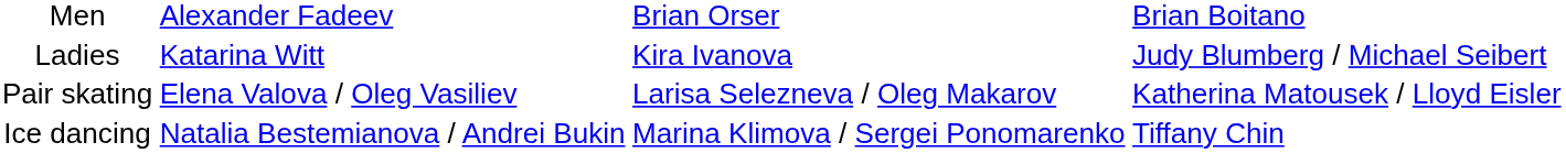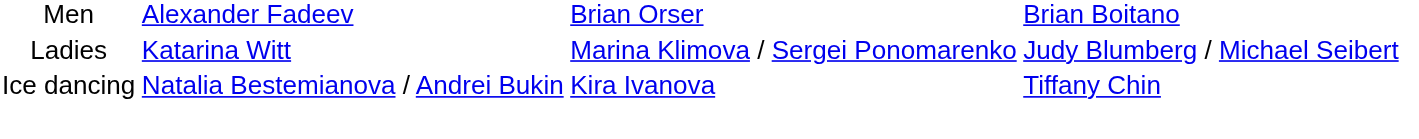 <table>
 <tr>
 <td align=center>Men</td>
 <td> <a href='#'>Alexander Fadeev</a></td>
 <td> <a href='#'>Brian Orser</a></td>
 <td> <a href='#'>Brian Boitano</a></td>
 </tr>
 <tr>
 <td align=center>Ladies</td>
 <td> <a href='#'>Katarina Witt</a></td>
-<td> <a href='#'>Kira Ivanova</a></td>
+<td> <a href='#'>Marina Klimova</a> / <a href='#'>Sergei Ponomarenko</a></td>
 <td> <a href='#'>Judy Blumberg</a> / <a href='#'>Michael Seibert</a></td>
-</tr>
-<tr>
-<td align=center>Pair skating</td>
-<td> <a href='#'>Elena Valova</a> / <a href='#'>Oleg Vasiliev</a></td>
-<td> <a href='#'>Larisa Selezneva</a> / <a href='#'>Oleg Makarov</a></td>
-<td> <a href='#'>Katherina Matousek</a> / <a href='#'>Lloyd Eisler</a></td>
 </tr>
 <tr>
 <td align=center>Ice dancing</td>
 <td> <a href='#'>Natalia Bestemianova</a> / <a href='#'>Andrei Bukin</a></td>
-<td> <a href='#'>Marina Klimova</a> / <a href='#'>Sergei Ponomarenko</a></td>
+<td> <a href='#'>Kira Ivanova</a></td>
 <td> <a href='#'>Tiffany Chin</a></td>
 </tr>
 </table>
